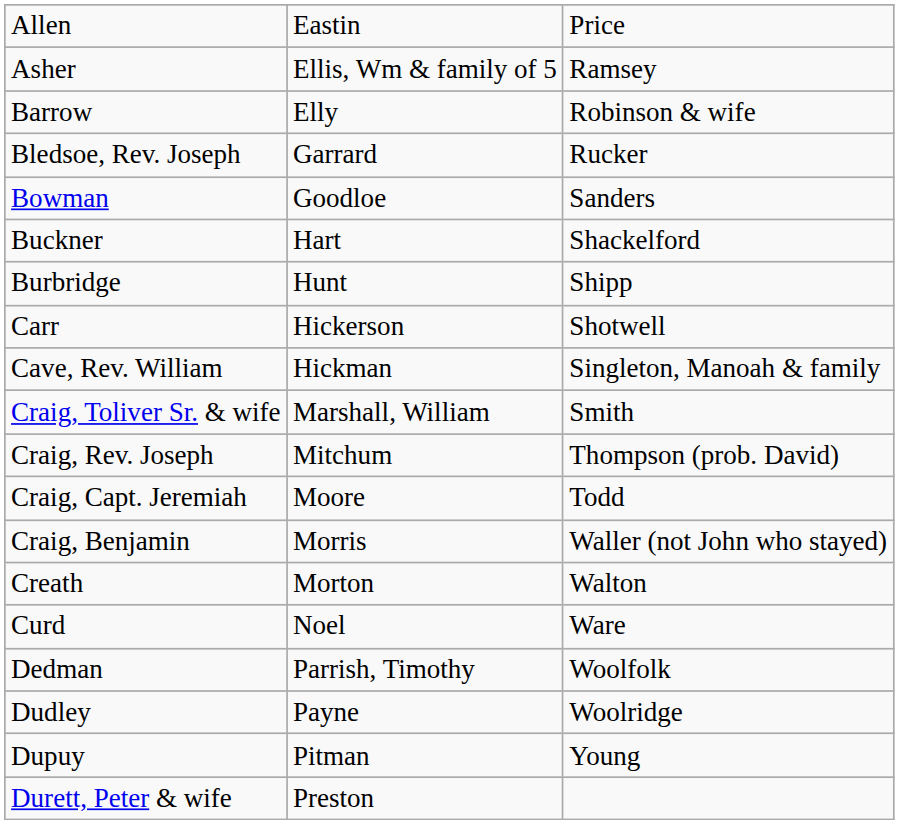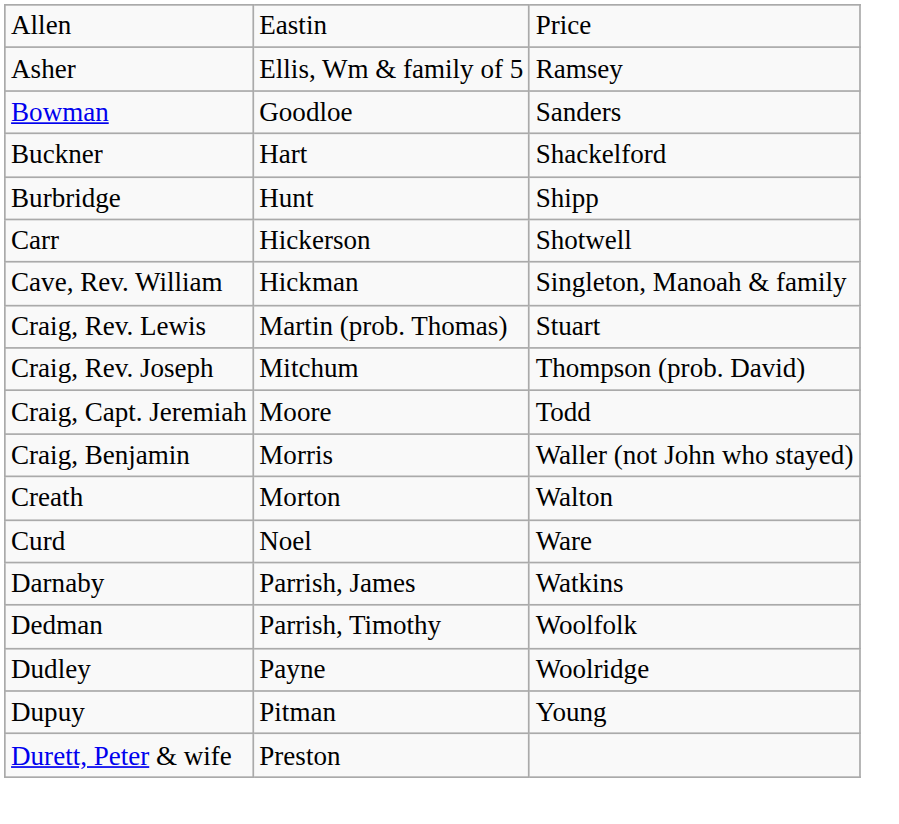 <table class="wikitable">
 <tr>
 <td>Allen</td>
 <td>Eastin</td>
 <td>Price</td>
 </tr>
 <tr>
 <td>Asher</td>
 <td>Ellis, Wm & family of 5</td>
 <td>Ramsey</td>
-</tr>
-<tr>
-<td>Barrow</td>
-<td>Elly</td>
-<td>Robinson & wife</td>
-</tr>
-<tr>
-<td>Bledsoe, Rev. Joseph</td>
-<td>Garrard</td>
-<td>Rucker</td>
 </tr>
 <tr>
 <td><a href='#'>Bowman</a></td>
 <td>Goodloe</td>
 <td>Sanders</td>
 </tr>
 <tr>
 <td>Buckner</td>
 <td>Hart</td>
 <td>Shackelford</td>
 </tr>
 <tr>
 <td>Burbridge</td>
 <td>Hunt</td>
 <td>Shipp</td>
 </tr>
 <tr>
 <td>Carr</td>
 <td>Hickerson</td>
 <td>Shotwell</td>
 </tr>
 <tr>
 <td>Cave, Rev. William</td>
 <td>Hickman</td>
 <td>Singleton, Manoah & family</td>
 </tr>
 <tr>
-<td><a href='#'>Craig, Toliver Sr.</a> & wife</td>
-<td>Marshall, William</td>
-<td>Smith</td>
+<td>Craig, Rev. Lewis</td>
+<td>Martin (prob. Thomas)</td>
+<td>Stuart</td>
 </tr>
 <tr>
 <td>Craig, Rev. Joseph</td>
 <td>Mitchum</td>
 <td>Thompson (prob. David)</td>
 </tr>
 <tr>
 <td>Craig, Capt. Jeremiah</td>
 <td>Moore</td>
 <td>Todd</td>
 </tr>
 <tr>
 <td>Craig, Benjamin</td>
 <td>Morris</td>
 <td>Waller (not John who stayed)</td>
 </tr>
 <tr>
 <td>Creath</td>
 <td>Morton</td>
 <td>Walton</td>
 </tr>
 <tr>
 <td>Curd</td>
 <td>Noel</td>
 <td>Ware</td>
 </tr>
 <tr>
+<td>Darnaby</td>
+<td>Parrish, James</td>
+<td>Watkins</td>
+</tr>
+<tr>
 <td>Dedman</td>
 <td>Parrish, Timothy</td>
 <td>Woolfolk</td>
 </tr>
 <tr>
 <td>Dudley</td>
 <td>Payne</td>
 <td>Woolridge</td>
 </tr>
 <tr>
 <td>Dupuy</td>
 <td>Pitman</td>
 <td>Young</td>
 </tr>
 <tr>
 <td><a href='#'>Durett, Peter</a> & wife</td>
 <td>Preston</td>
 </tr>
 </table>
